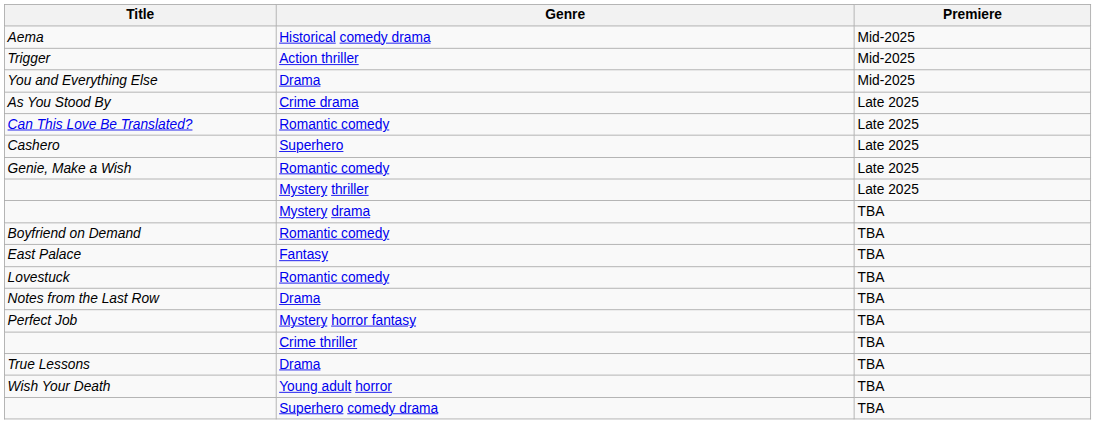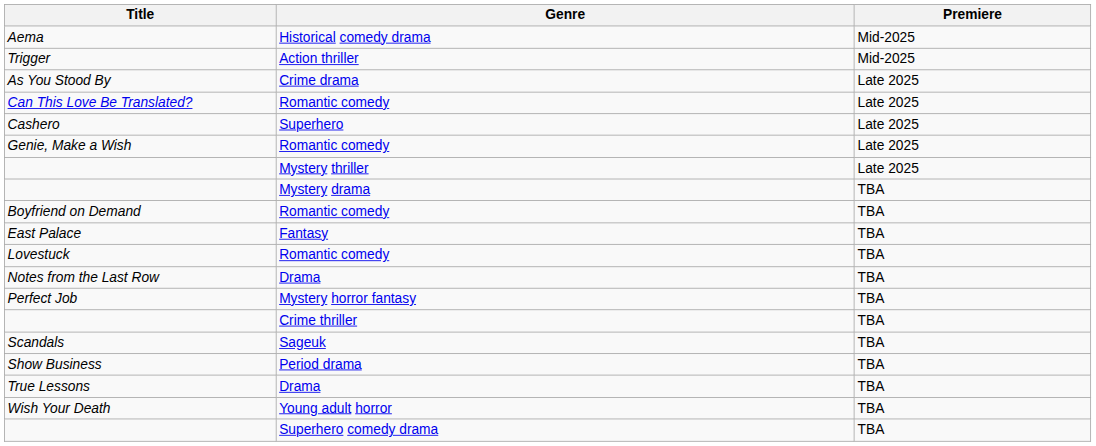 <table class="wikitable sortable" style="width:100%;">
 <tr>
 <th scope="col" style="width:25%;">Title</th>
 <th>Genre</th>
 <th>Premiere</th>
 </tr>
 <tr>
 <td><em>Aema</em></td>
 <td><a href='#'>Historical</a> <a href='#'>comedy drama</a></td>
 <td>Mid-2025</td>
 </tr>
 <tr>
 <td><em>Trigger</em></td>
 <td><a href='#'>Action thriller</a></td>
-<td>Mid-2025</td>
-</tr>
-<tr>
-<td><em>You and Everything Else</em></td>
-<td><a href='#'>Drama</a></td>
 <td>Mid-2025</td>
 </tr>
 <tr>
 <td><em>As You Stood By</em></td>
 <td><a href='#'>Crime drama</a></td>
 <td>Late 2025</td>
 </tr>
 <tr>
 <td><em><a href='#'>Can This Love Be Translated?</a></em></td>
 <td><a href='#'>Romantic comedy</a></td>
 <td>Late 2025</td>
 </tr>
 <tr>
 <td><em>Cashero</em></td>
 <td><a href='#'>Superhero</a></td>
 <td>Late 2025</td>
 </tr>
 <tr>
 <td><em>Genie, Make a Wish</em></td>
 <td><a href='#'>Romantic comedy</a></td>
 <td>Late 2025</td>
 </tr>
 <tr>
 <td><em></em></td>
 <td><a href='#'>Mystery</a> <a href='#'>thriller</a></td>
 <td>Late 2025</td>
 </tr>
 <tr>
 <td><em></em></td>
 <td><a href='#'>Mystery</a> <a href='#'>drama</a></td>
 <td>TBA</td>
 </tr>
 <tr>
 <td><em>Boyfriend on Demand</em></td>
 <td><a href='#'>Romantic comedy</a></td>
 <td>TBA</td>
 </tr>
 <tr>
 <td><em>East Palace</em></td>
 <td><a href='#'>Fantasy</a></td>
 <td>TBA</td>
 </tr>
 <tr>
 <td><em>Lovestuck</em></td>
 <td><a href='#'>Romantic comedy</a></td>
 <td>TBA</td>
 </tr>
 <tr>
 <td><em>Notes from the Last Row</em></td>
 <td><a href='#'>Drama</a></td>
 <td>TBA</td>
 </tr>
 <tr>
 <td><em>Perfect Job</em></td>
 <td><a href='#'>Mystery</a> <a href='#'>horror fantasy</a></td>
 <td>TBA</td>
 </tr>
 <tr>
 <td><em></em></td>
 <td><a href='#'>Crime thriller</a></td>
 <td>TBA</td>
 </tr>
 <tr>
+<td><em>Scandals</em></td>
+<td><a href='#'>Sageuk</a></td>
+<td>TBA</td>
+</tr>
+<tr>
+<td><em>Show Business</em></td>
+<td><a href='#'>Period drama</a></td>
+<td>TBA</td>
+</tr>
+<tr>
 <td><em>True Lessons</em></td>
 <td><a href='#'>Drama</a></td>
 <td>TBA</td>
 </tr>
 <tr>
 <td><em>Wish Your Death</em></td>
 <td><a href='#'>Young adult</a> <a href='#'>horror</a></td>
 <td>TBA</td>
 </tr>
 <tr>
 <td><em></em></td>
 <td><a href='#'>Superhero</a> <a href='#'>comedy drama</a></td>
 <td>TBA</td>
 </tr>
 </table>
